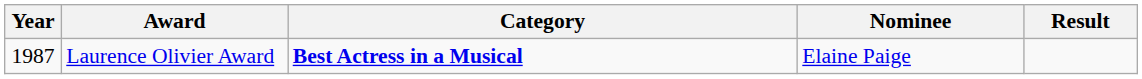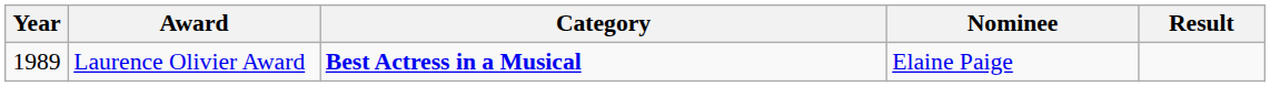 <table class="wikitable" width="95%">
 <tr>
 <th width="5%">Year</th>
 <th width="20%">Award</th>
 <th width="45%">Category</th>
 <th width="20%">Nominee</th>
 <th width="10%">Result</th>
 </tr>
 <tr>
-<td align="center">1987</td>
+<td align="center">1989</td>
 <td><a href='#'>Laurence Olivier Award</a></td>
 <td><strong><a href='#'>Best Actress in a Musical</a></strong></td>
 <td><a href='#'>Elaine Paige</a></td>
 <td></td>
 </tr>
 </table>
